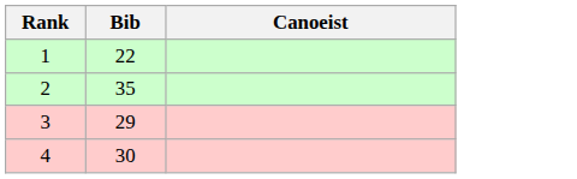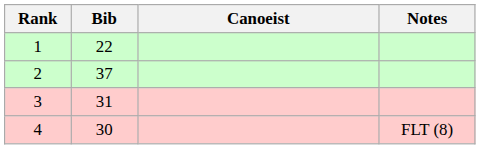 <table class="wikitable" style="font-size:90%; text-align:center">
 <tr>
 <th width="50">Rank</th>
 <th width="50">Bib</th>
 <th width="200">Canoeist</th>
+<th width="75">Notes</th>
 </tr>
 <tr bgcolor="#CCFFCC">
 <td>1</td>
 <td>22</td>
 <td align="left"></td>
+<td></td>
 </tr>
 <tr bgcolor="#CCFFCC">
 <td>2</td>
-<td>35</td>
+<td>37</td>
 <td align="left"></td>
+<td></td>
 </tr>
 <tr bgcolor="#FFCCCC">
 <td>3</td>
-<td>29</td>
+<td>31</td>
 <td align="left"></td>
+<td></td>
 </tr>
 <tr bgcolor="#FFCCCC">
 <td>4</td>
 <td>30</td>
 <td align="left"></td>
+<td>FLT (8)</td>
 </tr>
 </table>
